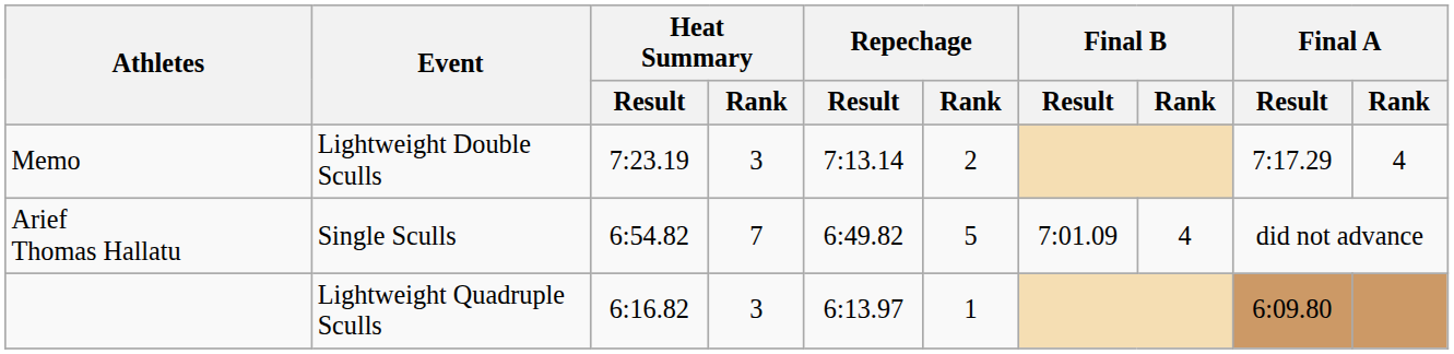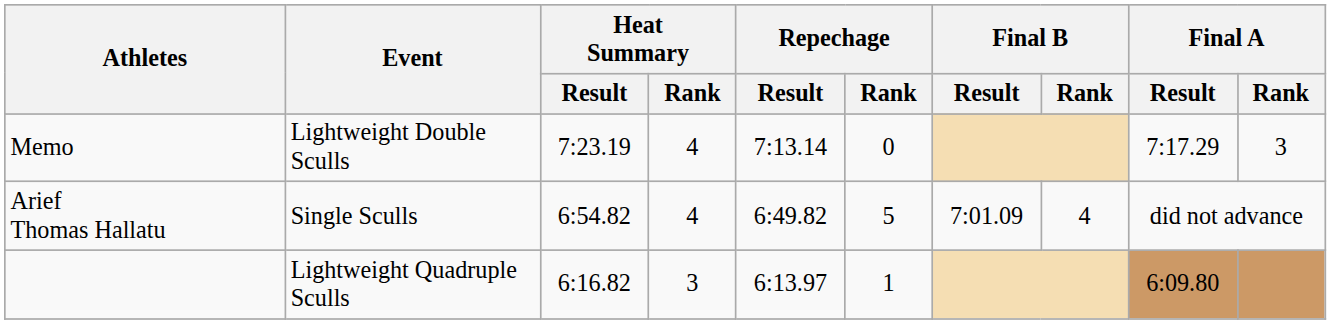 <table class=wikitable style="font-size:90%; text-align:center">
 <tr>
 <th width="160" rowspan="2">Athletes</th>
 <th width="145" rowspan="2">Event</th>
 <th width="110" colspan="2">Heat <br> Summary</th>
 <th width="110" colspan="2">Repechage</th>
 <th width="110" colspan="2">Final B</th>
 <th width="110" colspan="2">Final A</th>
 </tr>
 <tr>
 <th>Result</th>
 <th>Rank</th>
 <th>Result</th>
 <th>Rank</th>
 <th>Result</th>
 <th>Rank</th>
 <th>Result</th>
 <th>Rank</th>
 </tr>
 <tr>
 <td align=left>Memo</td>
 <td align=left>Lightweight Double Sculls</td>
 <td>7:23.19</td>
-<td>3</td>
+<td>4</td>
 <td>7:13.14</td>
-<td>2</td>
+<td>0</td>
 <td colspan=2 bgcolor="wheat"></td>
 <td>7:17.29</td>
-<td>4</td>
+<td>3</td>
 </tr>
 <tr>
 <td align=left>Arief <br> Thomas Hallatu</td>
 <td align=left>Single Sculls</td>
 <td>6:54.82</td>
-<td>7</td>
+<td>4</td>
 <td>6:49.82</td>
 <td>5</td>
 <td>7:01.09</td>
 <td>4</td>
 <td colspan=2>did not advance</td>
 </tr>
 <tr>
 <td align=left><br></td>
 <td align=left>Lightweight Quadruple Sculls</td>
 <td>6:16.82</td>
 <td>3</td>
 <td>6:13.97</td>
 <td>1</td>
 <td colspan=2 bgcolor="wheat"></td>
 <td bgcolor=cc9966>6:09.80</td>
 <td bgcolor=cc9966></td>
 </tr>
 </table>
